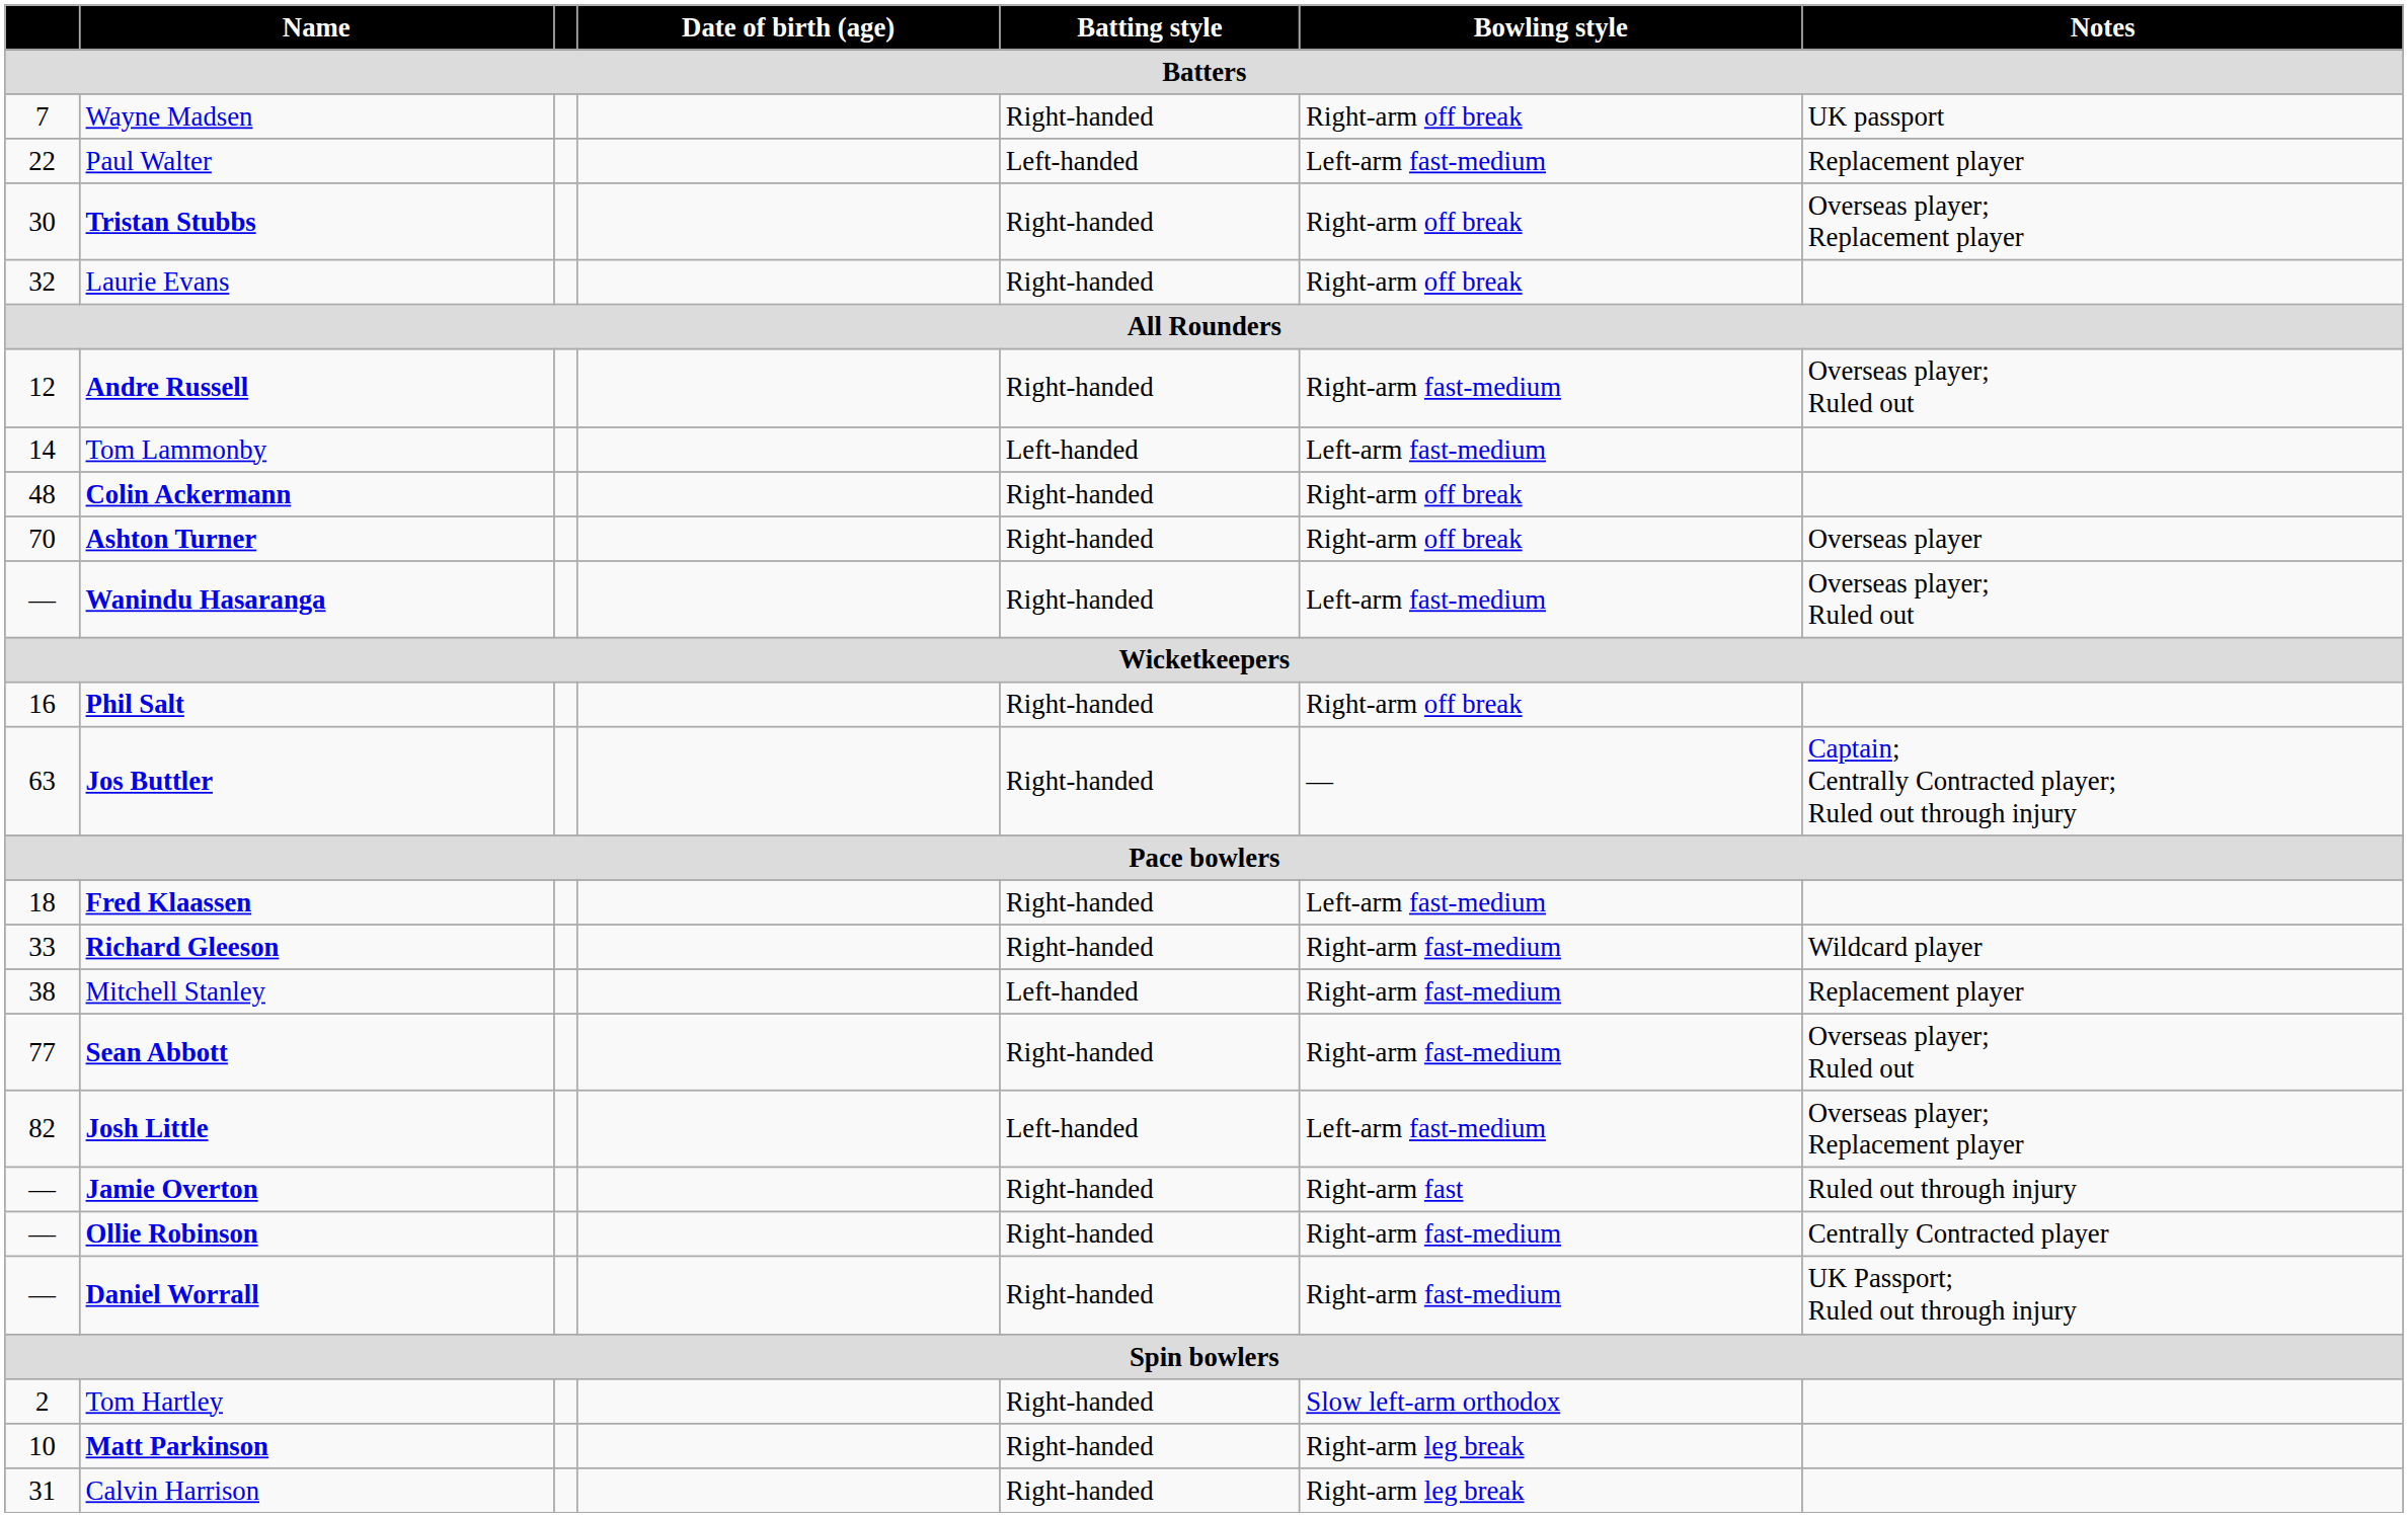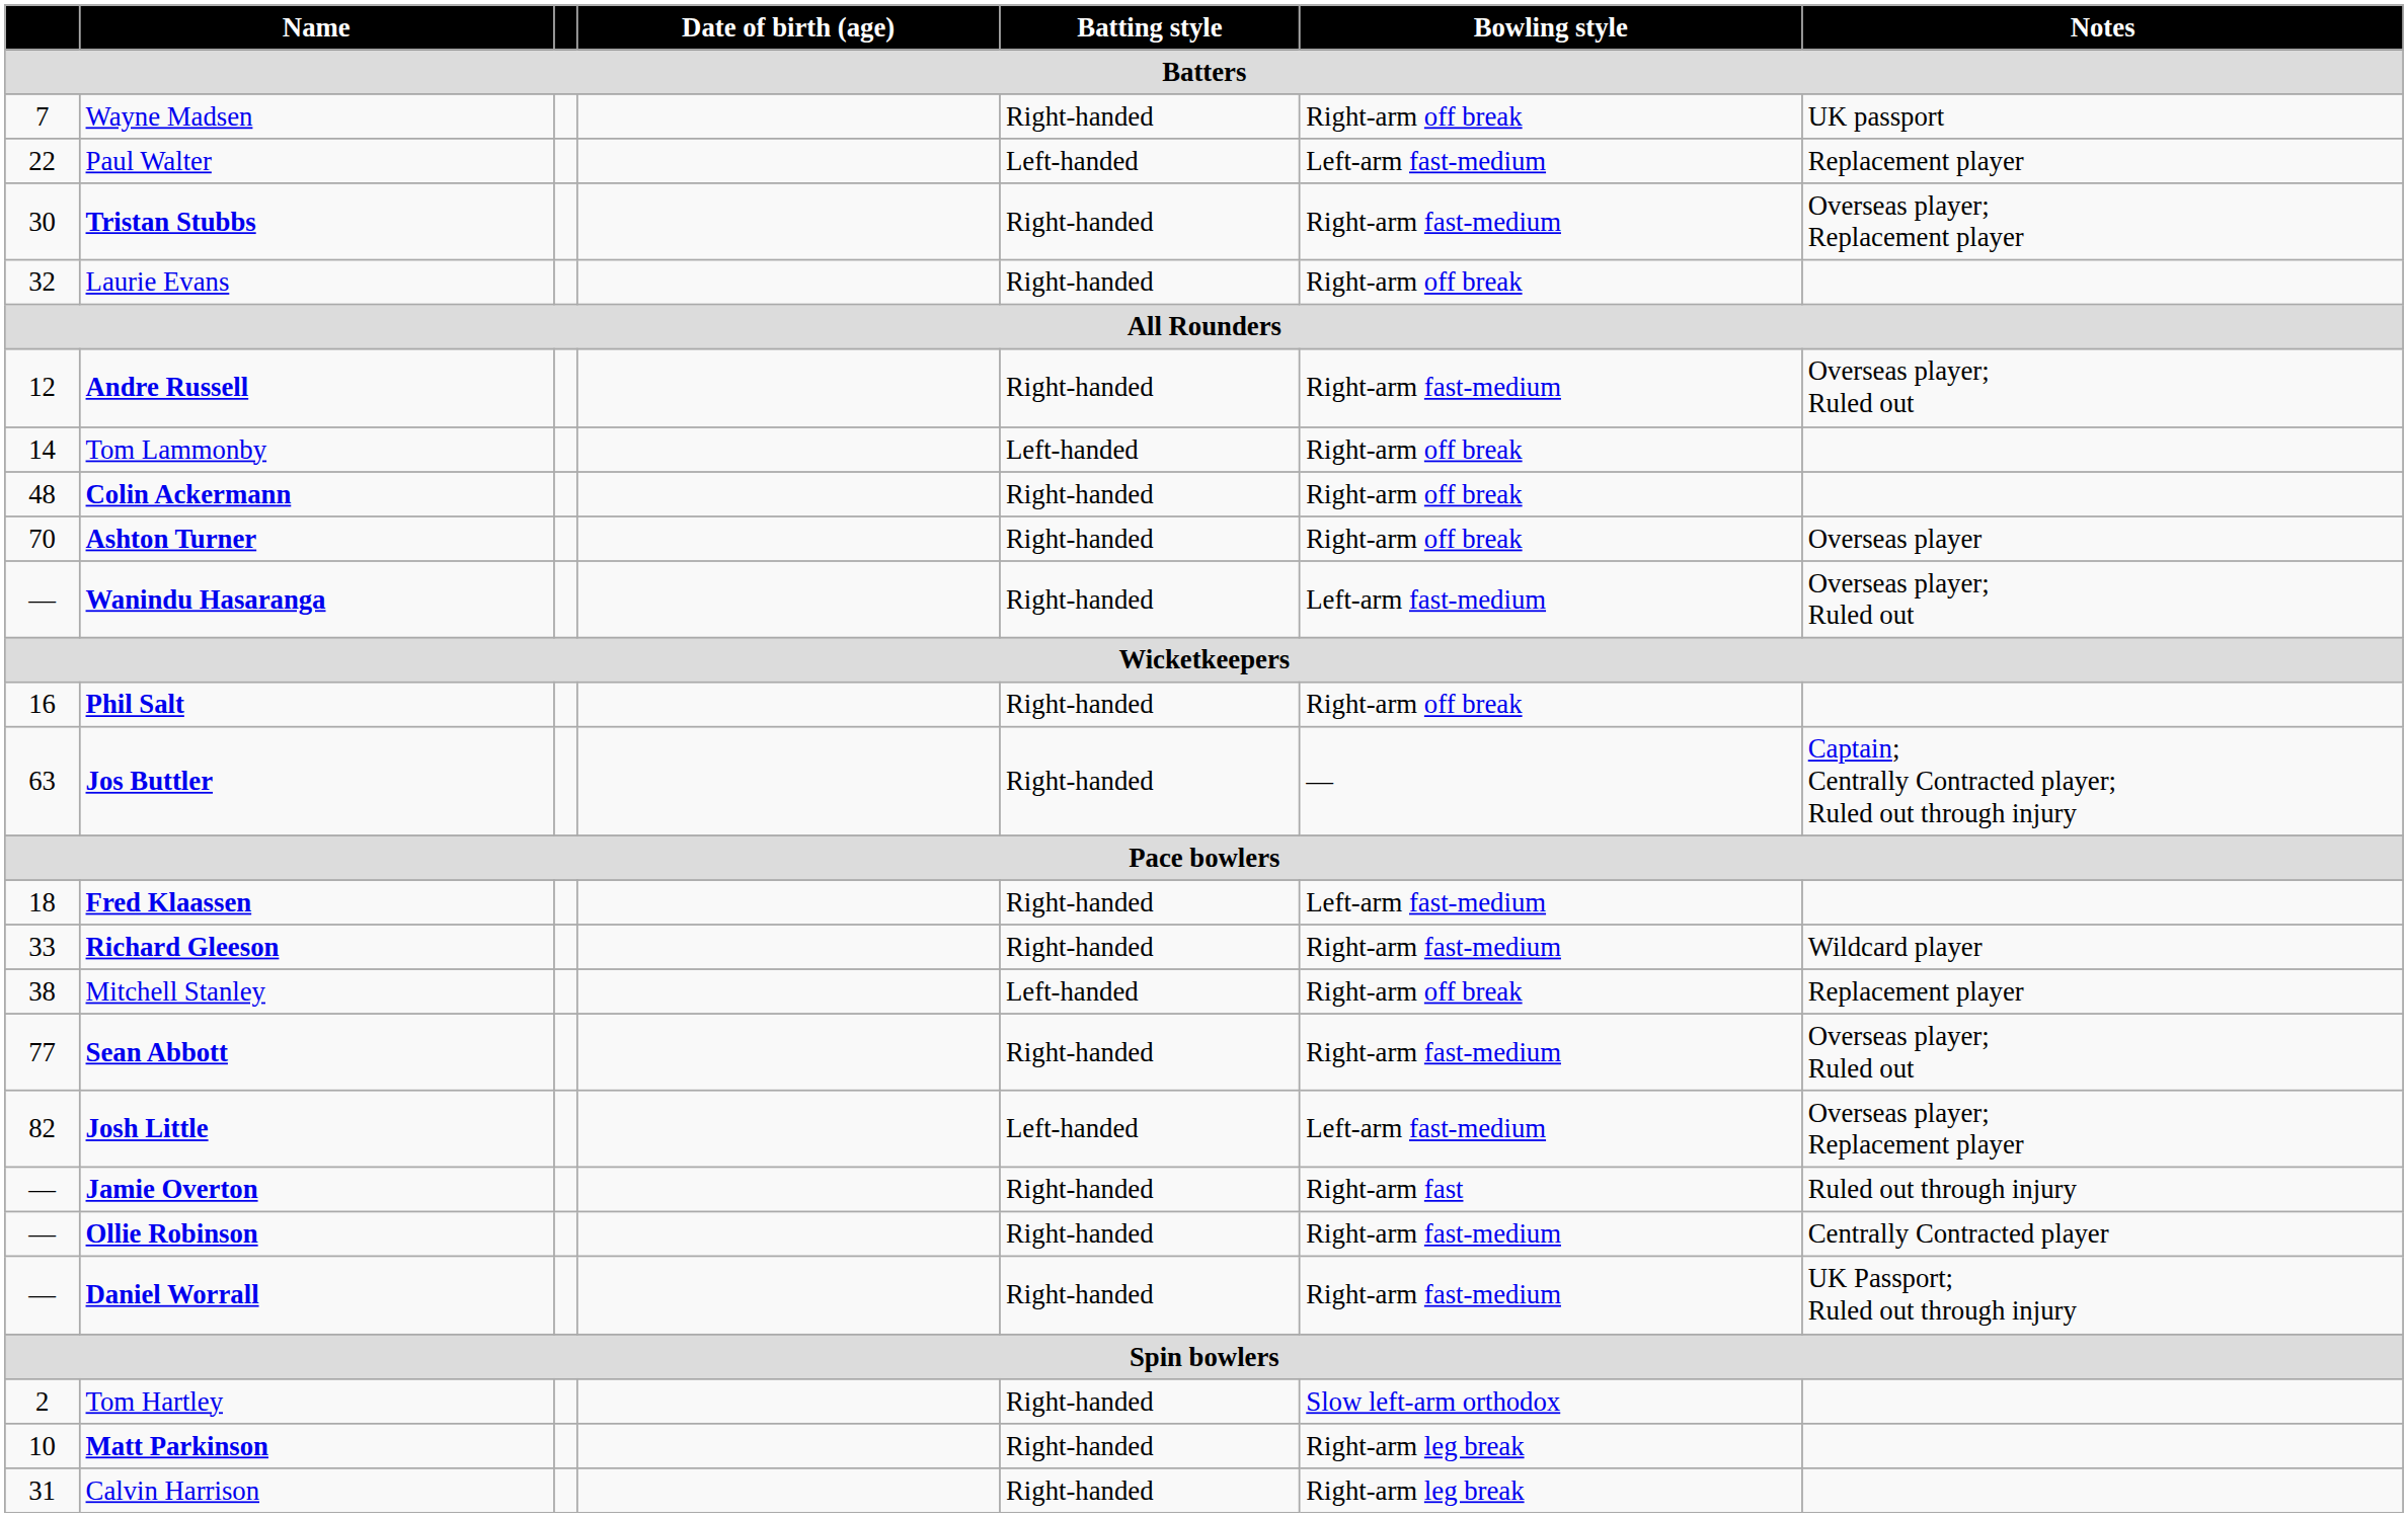 <table class="wikitable" style="font-size:95%;" width="85%">
 <tr>
 <th style="background:black; color:white"></th>
 <th style="background:black; color:white">Name</th>
 <th style="background:black; color:white"></th>
 <th style="background:black; color:white">Date of birth (age)</th>
 <th style="background:black; color:white">Batting style</th>
 <th style="background:black; color:white">Bowling style</th>
 <th style="background:black; color:white">Notes</th>
 </tr>
 <tr>
 <th colspan="7" style="background: #DCDCDC" align=right>Batters</th>
 </tr>
 <tr>
 <td style="text-align:center">7</td>
 <td><a href='#'>Wayne Madsen</a></td>
 <td style="text-align:center"></td>
 <td></td>
 <td>Right-handed</td>
 <td>Right-arm <a href='#'>off break</a></td>
 <td>UK passport</td>
 </tr>
 <tr>
 <td style="text-align:center">22</td>
 <td><a href='#'>Paul Walter</a></td>
 <td style="text-align:center"></td>
 <td></td>
 <td>Left-handed</td>
 <td>Left-arm <a href='#'>fast-medium</a></td>
 <td>Replacement player</td>
 </tr>
 <tr>
 <td style="text-align:center">30</td>
 <td><strong><a href='#'>Tristan Stubbs</a></strong></td>
 <td style="text-align:center"></td>
 <td></td>
 <td>Right-handed</td>
-<td>Right-arm <a href='#'>off break</a></td>
+<td>Right-arm <a href='#'>fast-medium</a></td>
 <td>Overseas player; <br> Replacement player</td>
 </tr>
 <tr>
 <td style="text-align:center">32</td>
 <td><a href='#'>Laurie Evans</a></td>
 <td style="text-align:center"></td>
 <td></td>
 <td>Right-handed</td>
 <td>Right-arm <a href='#'>off break</a></td>
 <td></td>
 </tr>
 <tr>
 <th colspan="7" style="background: #DCDCDC" align=right>All Rounders</th>
 </tr>
 <tr>
 <td style="text-align:center">12</td>
 <td><strong><a href='#'>Andre Russell</a></strong></td>
 <td style="text-align:center"></td>
 <td></td>
 <td>Right-handed</td>
 <td>Right-arm <a href='#'>fast-medium</a></td>
 <td>Overseas player; <br> Ruled out</td>
 </tr>
 <tr>
 <td style="text-align:center">14</td>
 <td><a href='#'>Tom Lammonby</a></td>
 <td style="text-align:center"></td>
 <td></td>
 <td>Left-handed</td>
-<td>Left-arm <a href='#'>fast-medium</a></td>
+<td>Right-arm <a href='#'>off break</a></td>
 <td></td>
 </tr>
 <tr>
 <td style="text-align:center">48</td>
 <td><strong><a href='#'>Colin Ackermann</a></strong></td>
 <td style="text-align:center"></td>
 <td></td>
 <td>Right-handed</td>
 <td>Right-arm <a href='#'>off break</a></td>
 <td></td>
 </tr>
 <tr>
 <td style="text-align:center">70</td>
 <td><strong><a href='#'>Ashton Turner</a></strong></td>
 <td style="text-align:center"></td>
 <td></td>
 <td>Right-handed</td>
 <td>Right-arm <a href='#'>off break</a></td>
 <td>Overseas player</td>
 </tr>
 <tr>
 <td style="text-align:center">—</td>
 <td><strong><a href='#'>Wanindu Hasaranga</a></strong></td>
 <td style="text-align:center"></td>
 <td></td>
 <td>Right-handed</td>
 <td>Left-arm <a href='#'>fast-medium</a></td>
 <td>Overseas player; <br> Ruled out</td>
 </tr>
 <tr>
 <th colspan="7" style="background: #DCDCDC" align=right>Wicketkeepers</th>
 </tr>
 <tr>
 <td style="text-align:center">16</td>
 <td><strong><a href='#'>Phil Salt</a></strong></td>
 <td style="text-align:center"></td>
 <td></td>
 <td>Right-handed</td>
 <td>Right-arm <a href='#'>off break</a></td>
 <td></td>
 </tr>
 <tr>
 <td style="text-align:center">63</td>
 <td><strong><a href='#'>Jos Buttler</a></strong></td>
 <td style="text-align:center"></td>
 <td></td>
 <td>Right-handed</td>
 <td>—</td>
 <td><a href='#'>Captain</a>; <br>Centrally Contracted player; <br> Ruled out through injury</td>
 </tr>
 <tr>
 <th colspan="7" style="background: #DCDCDC" align=right>Pace bowlers</th>
 </tr>
 <tr>
 <td style="text-align:center">18</td>
 <td><strong><a href='#'>Fred Klaassen</a></strong></td>
 <td style="text-align:center"></td>
 <td></td>
 <td>Right-handed</td>
 <td>Left-arm <a href='#'>fast-medium</a></td>
 <td></td>
 </tr>
 <tr>
 <td style="text-align:center">33</td>
 <td><strong><a href='#'>Richard Gleeson</a></strong></td>
 <td style="text-align:center"></td>
 <td></td>
 <td>Right-handed</td>
 <td>Right-arm <a href='#'>fast-medium</a></td>
 <td>Wildcard player</td>
 </tr>
 <tr>
 <td style="text-align:center">38</td>
 <td><a href='#'>Mitchell Stanley</a></td>
 <td style="text-align:center"></td>
 <td></td>
 <td>Left-handed</td>
-<td>Right-arm <a href='#'>fast-medium</a></td>
+<td>Right-arm <a href='#'>off break</a></td>
 <td>Replacement player</td>
 </tr>
 <tr>
 <td style="text-align:center">77</td>
 <td><strong><a href='#'>Sean Abbott</a></strong></td>
 <td style="text-align:center"></td>
 <td></td>
 <td>Right-handed</td>
 <td>Right-arm <a href='#'>fast-medium</a></td>
 <td>Overseas player; <br> Ruled out</td>
 </tr>
 <tr>
 <td style="text-align:center">82</td>
 <td><strong><a href='#'>Josh Little</a></strong></td>
 <td style="text-align:center"></td>
 <td></td>
 <td>Left-handed</td>
 <td>Left-arm <a href='#'>fast-medium</a></td>
 <td>Overseas player; <br> Replacement player</td>
 </tr>
 <tr>
 <td style="text-align:center">—</td>
 <td><strong><a href='#'>Jamie Overton</a></strong></td>
 <td style="text-align:center"></td>
 <td></td>
 <td>Right-handed</td>
 <td>Right-arm <a href='#'>fast</a></td>
 <td>Ruled out through injury</td>
 </tr>
 <tr>
 <td style="text-align:center">—</td>
 <td><strong><a href='#'>Ollie Robinson</a></strong></td>
 <td style="text-align:center"></td>
 <td></td>
 <td>Right-handed</td>
 <td>Right-arm <a href='#'>fast-medium</a></td>
 <td>Centrally Contracted player</td>
 </tr>
 <tr>
 <td style="text-align:center">—</td>
 <td><strong><a href='#'>Daniel Worrall</a></strong></td>
 <td style="text-align:center"></td>
 <td></td>
 <td>Right-handed</td>
 <td>Right-arm <a href='#'>fast-medium</a></td>
 <td>UK Passport; <br> Ruled out through injury</td>
 </tr>
 <tr>
 <th colspan="7" style="background: #DCDCDC" align=right>Spin bowlers</th>
 </tr>
 <tr>
 <td style="text-align:center">2</td>
 <td><a href='#'>Tom Hartley</a></td>
 <td style="text-align:center"></td>
 <td></td>
 <td>Right-handed</td>
 <td><a href='#'>Slow left-arm orthodox</a></td>
 <td></td>
 </tr>
 <tr>
 <td style="text-align:center">10</td>
 <td><strong><a href='#'>Matt Parkinson</a></strong></td>
 <td style="text-align:center"></td>
 <td></td>
 <td>Right-handed</td>
 <td>Right-arm <a href='#'>leg break</a></td>
 <td></td>
 </tr>
 <tr>
 <td style="text-align:center">31</td>
 <td><a href='#'>Calvin Harrison</a></td>
 <td style="text-align:center"></td>
 <td></td>
 <td>Right-handed</td>
 <td>Right-arm <a href='#'>leg break</a></td>
 <td></td>
 </tr>
 </table>
